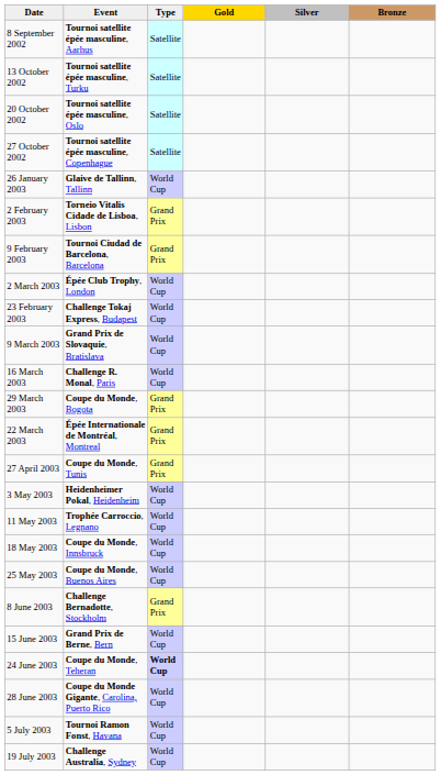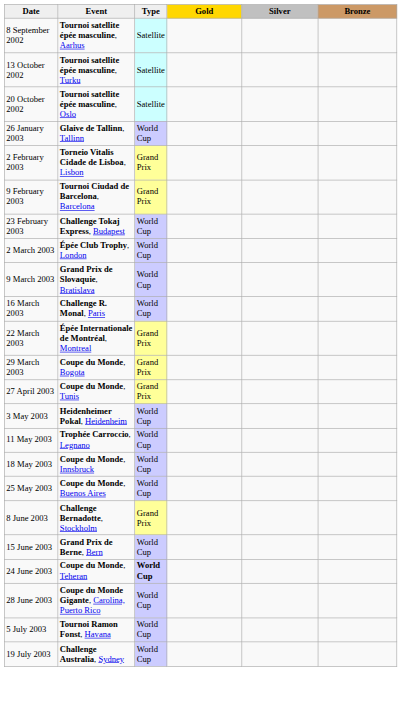 <table class="wikitable sortable" style="font-size: 85%" width="100%">
 <tr align=center>
 <th scope=col style="width:100px; background: #efefef;">Date</th>
 <th scope=col style="width:150px; background: #efefef;">Event</th>
 <th scope=col style="background: #efefef;">Type</th>
 <th scope=col colspan=1 style="width:200px; background: gold;">Gold</th>
 <th scope=col colspan=1 style="width:200px; background: silver;">Silver</th>
 <th scope=col colspan=1 style="width:200px; background: #cc9966;">Bronze</th>
 </tr>
 <tr>
 <td>8 September 2002</td>
 <td><strong>Tournoi satellite épée masculine</strong>, <a href='#'>Aarhus</a></td>
 <td bgcolor="#ccffff">Satellite</td>
 <td></td>
 <td></td>
 <td><br></td>
 </tr>
 <tr>
 <td>13 October 2002</td>
 <td><strong>Tournoi satellite épée masculine</strong>, <a href='#'>Turku</a></td>
 <td bgcolor="#ccffff">Satellite</td>
 <td></td>
 <td></td>
 <td><br></td>
 </tr>
 <tr>
 <td>20 October 2002</td>
 <td><strong>Tournoi satellite épée masculine</strong>, <a href='#'>Oslo</a></td>
 <td bgcolor="#ccffff">Satellite</td>
 <td></td>
 <td></td>
 <td><br></td>
 </tr>
 <tr>
-<td>27 October 2002</td>
-<td><strong>Tournoi satellite épée masculine</strong>, <a href='#'>Copenhague</a></td>
-<td bgcolor="#ccffff">Satellite</td>
-<td></td>
-<td></td>
-<td><br></td>
-</tr>
-<tr>
 <td>26 January 2003</td>
 <td><strong>Glaive de Tallinn</strong>, <a href='#'>Tallinn</a></td>
 <td bgcolor="#ccccff">World Cup</td>
 <td></td>
 <td></td>
 <td><br></td>
 </tr>
 <tr>
 <td>2 February 2003</td>
 <td><strong>Torneio Vitalis Cidade de Lisboa</strong>, <a href='#'>Lisbon</a></td>
 <td bgcolor="#ffff99">Grand Prix</td>
 <td></td>
 <td></td>
 <td><br></td>
 </tr>
 <tr>
 <td>9 February 2003</td>
 <td><strong>Tournoi Ciudad de Barcelona</strong>, <a href='#'>Barcelona</a></td>
 <td bgcolor="#ffff99">Grand Prix</td>
 <td></td>
 <td></td>
 <td><br></td>
 </tr>
 <tr>
-<td>2 March 2003</td>
-<td><strong>Épée Club Trophy</strong>, <a href='#'>London</a></td>
+<td>23 February 2003</td>
+<td><strong>Challenge Tokaj Express</strong>, <a href='#'>Budapest</a></td>
 <td bgcolor="#ccccff">World Cup</td>
 <td></td>
 <td></td>
 <td><br></td>
 </tr>
 <tr>
-<td>23 February 2003</td>
-<td><strong>Challenge Tokaj Express</strong>, <a href='#'>Budapest</a></td>
+<td>2 March 2003</td>
+<td><strong>Épée Club Trophy</strong>, <a href='#'>London</a></td>
 <td bgcolor="#ccccff">World Cup</td>
 <td></td>
 <td></td>
 <td><br></td>
 </tr>
 <tr>
 <td>9 March 2003</td>
 <td><strong>Grand Prix de Slovaquie</strong>, <a href='#'>Bratislava</a></td>
 <td bgcolor="#ccccff">World Cup</td>
 <td></td>
 <td></td>
 <td><br></td>
 </tr>
 <tr>
 <td>16 March 2003</td>
 <td><strong>Challenge R. Monal</strong>, <a href='#'>Paris</a></td>
 <td bgcolor="#ccccff">World Cup</td>
 <td></td>
 <td></td>
 <td><br></td>
 </tr>
 <tr>
-<td>29 March 2003</td>
-<td><strong>Coupe du Monde</strong>, <a href='#'>Bogota</a></td>
+<td>22 March 2003</td>
+<td><strong>Épée Internationale de Montréal</strong>, <a href='#'>Montreal</a></td>
 <td bgcolor="#ffff99">Grand Prix</td>
 <td></td>
 <td></td>
 <td><br></td>
 </tr>
 <tr>
-<td>22 March 2003</td>
-<td><strong>Épée Internationale de Montréal</strong>, <a href='#'>Montreal</a></td>
+<td>29 March 2003</td>
+<td><strong>Coupe du Monde</strong>, <a href='#'>Bogota</a></td>
 <td bgcolor="#ffff99">Grand Prix</td>
 <td></td>
 <td></td>
 <td><br></td>
 </tr>
 <tr>
 <td>27 April 2003</td>
 <td><strong>Coupe du Monde</strong>, <a href='#'>Tunis</a></td>
 <td bgcolor="#ffff99">Grand Prix</td>
 <td></td>
 <td></td>
 <td><br></td>
 </tr>
 <tr>
 <td>3 May 2003</td>
 <td><strong>Heidenheimer Pokal</strong>, <a href='#'>Heidenheim</a></td>
 <td bgcolor="#ccccff">World Cup</td>
 <td></td>
 <td></td>
 <td><br></td>
 </tr>
 <tr>
 <td>11 May 2003</td>
 <td><strong>Trophée Carroccio</strong>, <a href='#'>Legnano</a></td>
 <td bgcolor="#ccccff">World Cup</td>
 <td></td>
 <td></td>
 <td><br></td>
 </tr>
 <tr>
 <td>18 May 2003</td>
 <td><strong>Coupe du Monde</strong>, <a href='#'>Innsbruck</a></td>
 <td bgcolor="#ccccff">World Cup</td>
 <td></td>
 <td></td>
 <td><br></td>
 </tr>
 <tr>
 <td>25 May 2003</td>
 <td><strong>Coupe du Monde</strong>, <a href='#'>Buenos Aires</a></td>
 <td bgcolor="#ccccff">World Cup</td>
 <td></td>
 <td></td>
 <td><br></td>
 </tr>
 <tr>
 <td>8 June 2003</td>
 <td><strong>Challenge Bernadotte</strong>, <a href='#'>Stockholm</a></td>
 <td bgcolor="#ffff99">Grand Prix</td>
 <td></td>
 <td></td>
 <td><br></td>
 </tr>
 <tr>
 <td>15 June 2003</td>
 <td><strong>Grand Prix de Berne</strong>, <a href='#'>Bern</a></td>
 <td bgcolor="#ccccff">World Cup</td>
 <td></td>
 <td></td>
 <td><br></td>
 </tr>
 <tr>
 <td>24 June 2003</td>
 <td><strong>Coupe du Monde</strong>, <a href='#'>Teheran</a></td>
 <td bgcolor="#ccccff"><strong>World Cup</strong></td>
 <td></td>
 <td></td>
 <td><br></td>
 </tr>
 <tr>
 <td>28 June 2003</td>
 <td><strong>Coupe du Monde Gigante</strong>, <a href='#'>Carolina, Puerto Rico</a></td>
 <td bgcolor="#ccccff">World Cup</td>
 <td></td>
 <td></td>
 <td><br></td>
 </tr>
 <tr>
 <td>5 July 2003</td>
 <td><strong>Tournoi Ramon Fonst</strong>, <a href='#'>Havana</a></td>
 <td bgcolor="#ccccff">World Cup</td>
 <td></td>
 <td></td>
 <td><br></td>
 </tr>
 <tr>
 <td>19 July 2003</td>
 <td><strong>Challenge Australia</strong>, <a href='#'>Sydney</a></td>
 <td bgcolor="#ccccff">World Cup</td>
 <td></td>
 <td></td>
 <td><br></td>
 </tr>
 </table>
